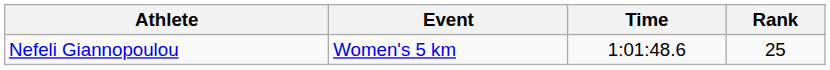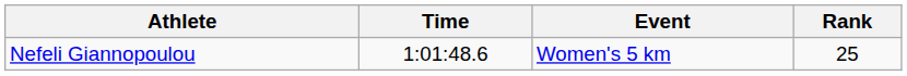 <table class="wikitable" style="text-align:center; font-size:90%; width:50%;">
 <tr>
 <th>Athlete</th>
+<th>Time</th>
 <th>Event</th>
-<th>Time</th>
 <th>Rank</th>
 </tr>
 <tr>
 <td align=left><a href='#'>Nefeli Giannopoulou</a></td>
+<td>1:01:48.6</td>
 <td align=left><a href='#'>Women's 5 km</a></td>
-<td>1:01:48.6</td>
 <td>25</td>
 </tr>
 </table>
